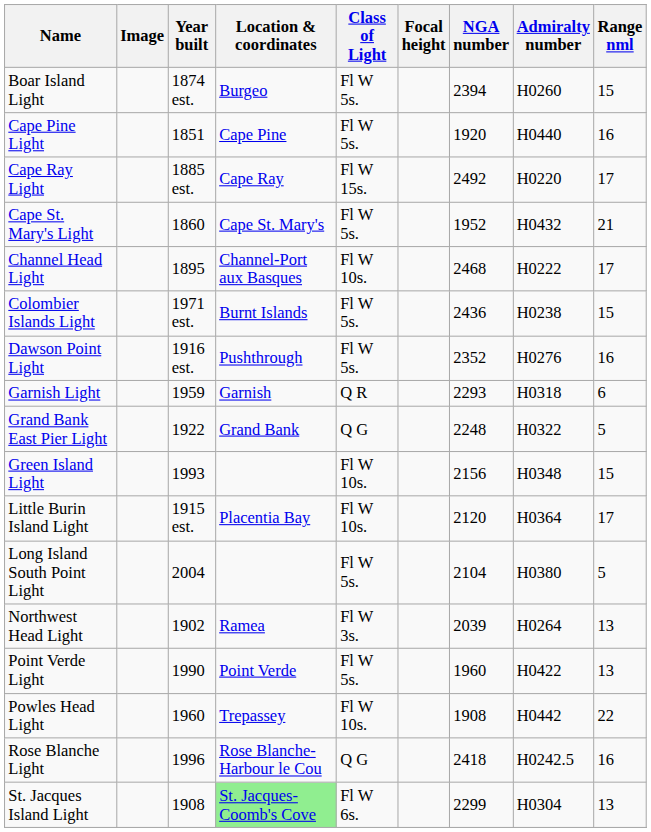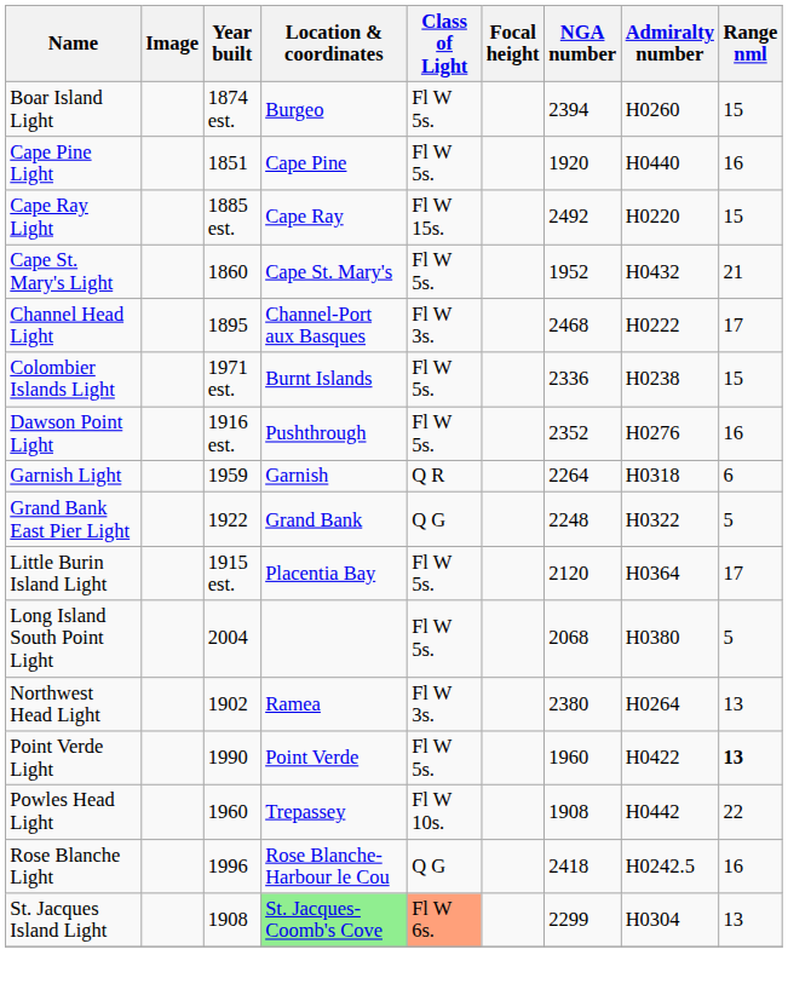 <table class="wikitable sortable" style="width:100%">
 <tr>
 <th>Name</th>
 <th>Image</th>
 <th>Year<br>built</th>
 <th>Location &<br> coordinates</th>
 <th><a href='#'>Class of Light</a><br></th>
 <th>Focal<br>height<br></th>
 <th><a href='#'>NGA</a><br>number<br></th>
 <th><a href='#'>Admiralty</a><br>number<br></th>
 <th>Range<br><a href='#'>nml</a><br></th>
 </tr>
 <tr>
 <td>Boar Island Light</td>
 <td> </td>
 <td>1874 est.</td>
 <td><a href='#'>Burgeo</a><br></td>
 <td>Fl W 5s.</td>
 <td></td>
 <td>2394</td>
 <td>H0260</td>
 <td>15</td>
 </tr>
 <tr>
 <td><a href='#'>Cape Pine Light</a></td>
 <td></td>
 <td>1851</td>
 <td><a href='#'>Cape Pine</a><br> </td>
 <td>Fl W 5s.</td>
 <td></td>
 <td>1920</td>
 <td>H0440</td>
 <td>16</td>
 </tr>
 <tr>
 <td><a href='#'> Cape Ray Light</a></td>
 <td></td>
 <td>1885 est.</td>
 <td><a href='#'>Cape Ray</a><br></td>
 <td>Fl W 15s.</td>
 <td></td>
 <td>2492</td>
 <td>H0220</td>
-<td>17</td>
+<td>15</td>
 </tr>
 <tr>
 <td><a href='#'>Cape St. Mary's Light</a></td>
 <td></td>
 <td>1860</td>
 <td><a href='#'>Cape St. Mary's</a><br></td>
 <td>Fl W 5s.</td>
 <td></td>
 <td>1952</td>
 <td>H0432</td>
 <td>21</td>
 </tr>
 <tr>
 <td><a href='#'>Channel Head Light</a></td>
 <td></td>
 <td>1895</td>
 <td><a href='#'>Channel-Port aux Basques </a><br></td>
-<td>Fl W 10s.</td>
+<td>Fl W 3s.</td>
 <td></td>
 <td>2468</td>
 <td>H0222</td>
 <td>17</td>
 </tr>
 <tr>
 <td><a href='#'>Colombier Islands Light</a></td>
 <td></td>
 <td>1971 est.</td>
 <td><a href='#'>Burnt Islands</a><br> </td>
 <td>Fl W 5s.</td>
 <td></td>
-<td>2436</td>
+<td>2336</td>
 <td>H0238</td>
 <td>15</td>
 </tr>
 <tr>
 <td><a href='#'>Dawson Point Light</a></td>
 <td> </td>
 <td>1916 est.</td>
 <td><a href='#'>Pushthrough</a><br></td>
 <td>Fl W 5s.</td>
 <td></td>
 <td>2352</td>
 <td>H0276</td>
 <td>16</td>
 </tr>
 <tr>
 <td><a href='#'>Garnish Light</a></td>
 <td></td>
 <td>1959</td>
 <td><a href='#'>Garnish</a><br></td>
 <td>Q R</td>
 <td></td>
-<td>2293</td>
+<td>2264</td>
 <td>H0318</td>
 <td>6</td>
 </tr>
 <tr>
 <td><a href='#'>Grand Bank East Pier Light</a></td>
 <td> </td>
 <td>1922</td>
 <td><a href='#'>Grand Bank</a><br></td>
 <td>Q G</td>
 <td></td>
 <td>2248</td>
 <td>H0322</td>
 <td>5</td>
 </tr>
 <tr>
-<td><a href='#'>Green Island Light</a></td>
-<td> </td>
-<td>1993</td>
-<td><br></td>
-<td>Fl W 10s.</td>
-<td></td>
-<td>2156</td>
-<td>H0348</td>
-<td>15</td>
-</tr>
-<tr>
 <td>Little Burin Island Light</td>
 <td></td>
 <td>1915 est.</td>
 <td><a href='#'>Placentia Bay</a><br></td>
-<td>Fl W 10s.</td>
+<td>Fl W 5s.</td>
 <td></td>
 <td>2120</td>
 <td>H0364</td>
 <td>17</td>
 </tr>
 <tr>
 <td>Long Island South Point Light</td>
 <td></td>
 <td>2004</td>
 <td><br></td>
 <td>Fl W 5s.</td>
 <td></td>
-<td>2104</td>
+<td>2068</td>
 <td>H0380</td>
 <td>5</td>
 </tr>
 <tr>
 <td>Northwest Head Light</td>
 <td></td>
 <td>1902</td>
 <td><a href='#'>Ramea</a><br> </td>
 <td>Fl W 3s.</td>
 <td></td>
-<td>2039</td>
+<td>2380</td>
 <td>H0264</td>
 <td>13</td>
 </tr>
 <tr>
 <td>Point Verde Light</td>
 <td></td>
 <td>1990</td>
 <td><a href='#'>Point Verde</a><br> </td>
 <td>Fl W 5s.</td>
 <td></td>
 <td>1960</td>
 <td>H0422</td>
-<td>13</td>
+<td><strong>13</strong></td>
 </tr>
 <tr>
 <td>Powles Head Light</td>
 <td> </td>
 <td>1960</td>
 <td><a href='#'>Trepassey</a><br></td>
 <td>Fl W 10s.</td>
 <td></td>
 <td>1908</td>
 <td>H0442</td>
 <td>22</td>
 </tr>
 <tr>
 <td>Rose Blanche Light</td>
 <td></td>
 <td>1996</td>
 <td><a href='#'>Rose Blanche-Harbour le Cou</a><br></td>
 <td>Q G</td>
 <td></td>
 <td>2418</td>
 <td>H0242.5</td>
 <td>16</td>
 </tr>
 <tr>
 <td>St. Jacques Island Light</td>
 <td> </td>
 <td>1908</td>
 <td style="background: lightgreen;"><a href='#'>St. Jacques-Coomb's Cove</a><br></td>
-<td>Fl W 6s.</td>
+<td style="background: lightsalmon;">Fl W 6s.</td>
 <td></td>
 <td>2299</td>
 <td>H0304</td>
 <td>13</td>
 </tr>
 <tr>
 </tr>
 </table>
